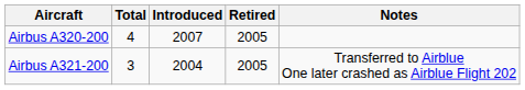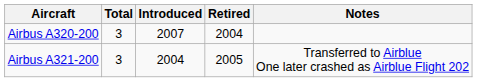 <table class="wikitable" style="margin:0.5em auto; text-align:center">
 <tr>
 <th>Aircraft</th>
 <th>Total</th>
 <th>Introduced</th>
 <th>Retired</th>
 <th>Notes</th>
 </tr>
 <tr>
 <td><a href='#'>Airbus A320-200</a></td>
-<td>4</td>
+<td>3</td>
 <td>2007</td>
-<td>2005</td>
+<td>2004</td>
 <td></td>
 </tr>
 <tr>
 <td><a href='#'>Airbus A321-200</a></td>
 <td>3</td>
 <td>2004</td>
 <td>2005</td>
 <td>Transferred to <a href='#'>Airblue</a> <br> One later crashed as <a href='#'>Airblue Flight 202</a></td>
 </tr>
 </table>
